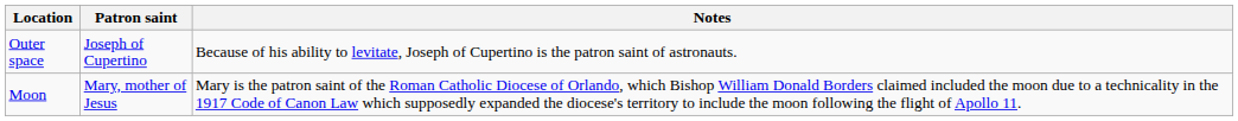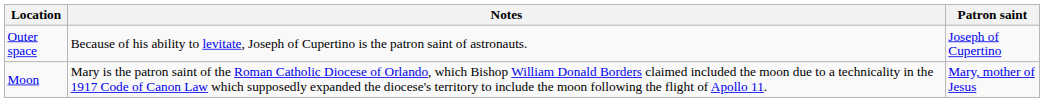 <table class="wikitable sortable">
 <tr>
 <th>Location</th>
+<th>Notes</th>
 <th>Patron saint</th>
-<th>Notes</th>
 </tr>
 <tr>
 <td><a href='#'>Outer space</a></td>
+<td>Because of his ability to <a href='#'>levitate</a>, Joseph of Cupertino is the patron saint of astronauts.</td>
 <td><a href='#'>Joseph of Cupertino</a></td>
-<td>Because of his ability to <a href='#'>levitate</a>, Joseph of Cupertino is the patron saint of astronauts.</td>
 </tr>
 <tr>
 <td><a href='#'>Moon</a></td>
+<td>Mary is the patron saint of the <a href='#'>Roman Catholic Diocese of Orlando</a>, which Bishop <a href='#'>William Donald Borders</a> claimed included the moon due to a technicality in the <a href='#'>1917 Code of Canon Law</a> which supposedly expanded the diocese's territory to include the moon following the flight of <a href='#'>Apollo 11</a>.</td>
 <td><a href='#'>Mary, mother of Jesus</a></td>
-<td>Mary is the patron saint of the <a href='#'>Roman Catholic Diocese of Orlando</a>, which Bishop <a href='#'>William Donald Borders</a> claimed included the moon due to a technicality in the <a href='#'>1917 Code of Canon Law</a> which supposedly expanded the diocese's territory to include the moon following the flight of <a href='#'>Apollo 11</a>.</td>
 </tr>
 </table>
